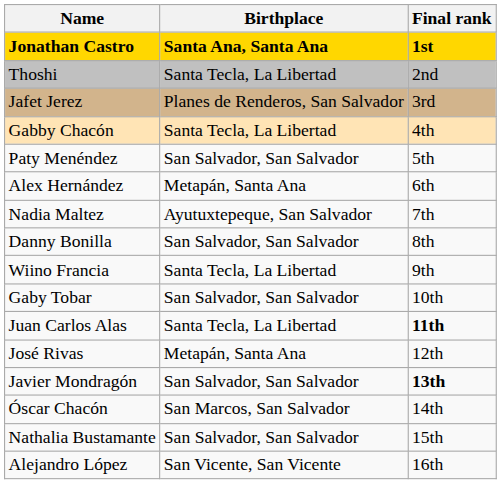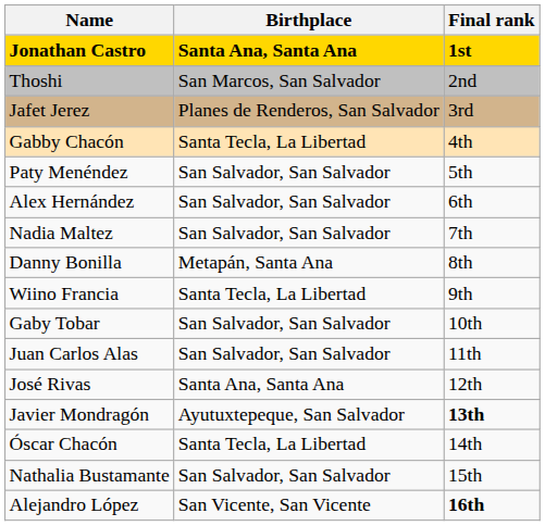 <table class=wikitable>
 <tr>
 <th>Name</th>
 <th>Birthplace</th>
 <th>Final rank</th>
 </tr>
 <tr bgcolor=Gold>
 <td><strong>Jonathan Castro</strong></td>
 <td><strong>Santa Ana, Santa Ana</strong></td>
 <td><strong>1st</strong></td>
 </tr>
 <tr bgcolor=Silver>
 <td>Thoshi</td>
-<td>Santa Tecla, La Libertad</td>
+<td>San Marcos, San Salvador</td>
 <td>2nd</td>
 </tr>
 <tr bgcolor=Tan>
 <td>Jafet Jerez</td>
 <td>Planes de Renderos, San Salvador</td>
 <td>3rd</td>
 </tr>
 <tr bgcolor=Moccasin>
 <td>Gabby Chacón</td>
 <td>Santa Tecla, La Libertad</td>
 <td>4th</td>
 </tr>
 <tr>
 <td>Paty Menéndez</td>
 <td>San Salvador, San Salvador</td>
 <td>5th</td>
 </tr>
 <tr>
 <td>Alex Hernández</td>
-<td>Metapán, Santa Ana</td>
+<td>San Salvador, San Salvador</td>
 <td>6th</td>
 </tr>
 <tr>
 <td>Nadia Maltez</td>
-<td>Ayutuxtepeque, San Salvador</td>
+<td>San Salvador, San Salvador</td>
 <td>7th</td>
 </tr>
 <tr>
 <td>Danny Bonilla</td>
-<td>San Salvador, San Salvador</td>
+<td>Metapán, Santa Ana</td>
 <td>8th</td>
 </tr>
 <tr>
 <td>Wiino Francia</td>
 <td>Santa Tecla, La Libertad</td>
 <td>9th</td>
 </tr>
 <tr>
 <td>Gaby Tobar</td>
 <td>San Salvador, San Salvador</td>
 <td>10th</td>
 </tr>
 <tr>
 <td>Juan Carlos Alas</td>
-<td>Santa Tecla, La Libertad</td>
-<td><strong>11th</strong></td>
+<td>San Salvador, San Salvador</td>
+<td>11th</td>
 </tr>
 <tr>
 <td>José Rivas</td>
-<td>Metapán, Santa Ana</td>
+<td>Santa Ana, Santa Ana</td>
 <td>12th</td>
 </tr>
 <tr>
 <td>Javier Mondragón</td>
-<td>San Salvador, San Salvador</td>
+<td>Ayutuxtepeque, San Salvador</td>
 <td><strong>13th</strong></td>
 </tr>
 <tr>
 <td>Óscar Chacón</td>
-<td>San Marcos, San Salvador</td>
+<td>Santa Tecla, La Libertad</td>
 <td>14th</td>
 </tr>
 <tr>
 <td>Nathalia Bustamante</td>
 <td>San Salvador, San Salvador</td>
 <td>15th</td>
 </tr>
 <tr>
 <td>Alejandro López</td>
 <td>San Vicente, San Vicente</td>
-<td>16th</td>
+<td><strong>16th</strong></td>
 </tr>
 </table>
